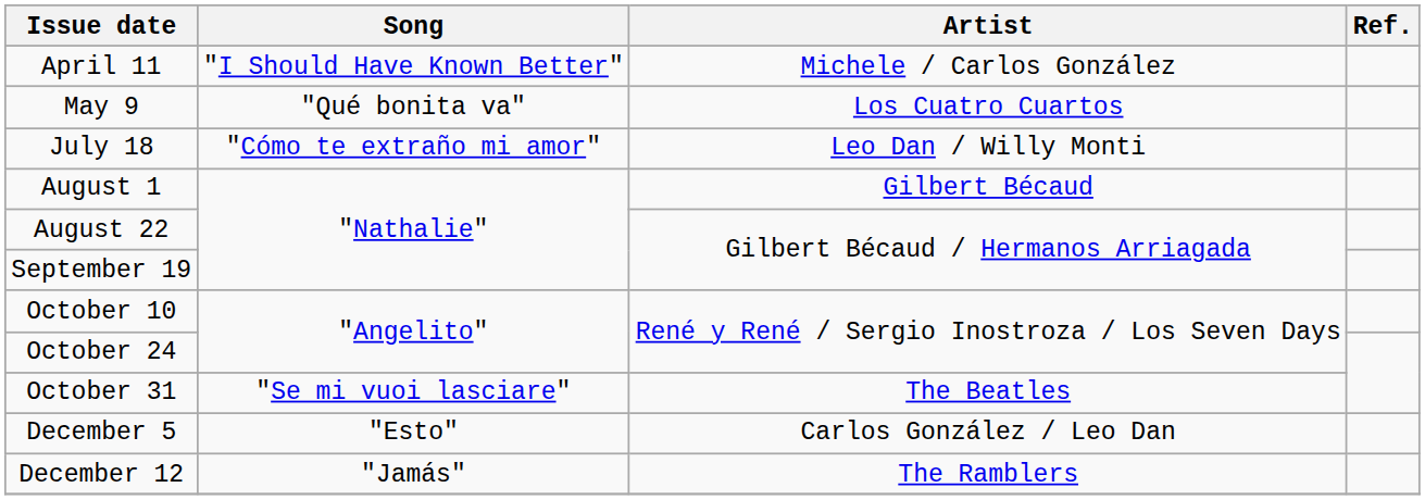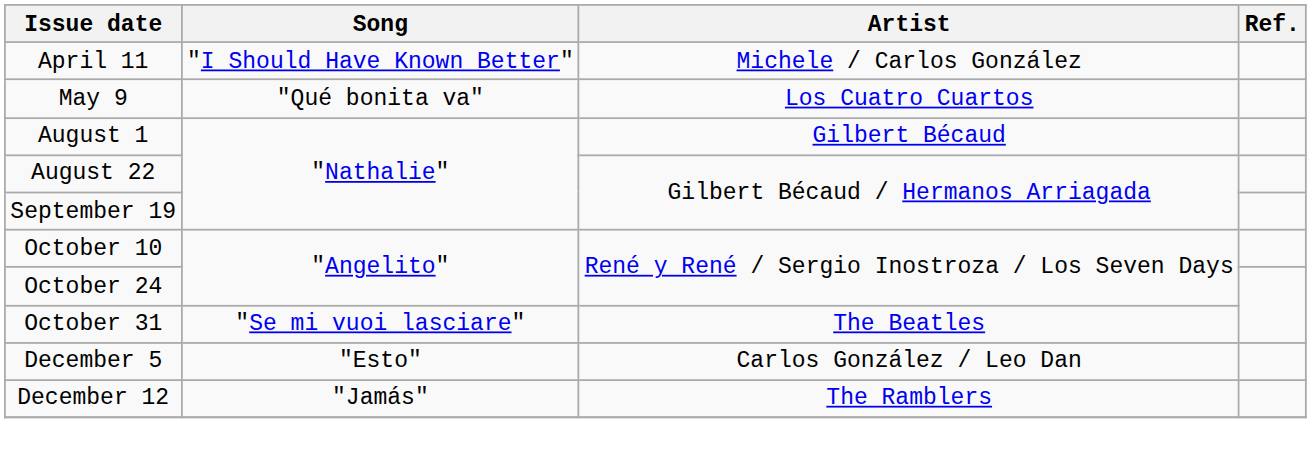 <table class="wikitable">
 <tr>
 <th>Issue date</th>
 <th>Song</th>
 <th>Artist</th>
 <th>Ref.</th>
 </tr>
 <tr>
 <td align="center">April 11</td>
 <td align="center">"<a href='#'>I Should Have Known Better</a>"</td>
 <td align="center"><a href='#'>Michele</a> / Carlos González</td>
 <td align="center"></td>
 </tr>
 <tr>
 <td align="center">May 9</td>
 <td align="center">"Qué bonita va"</td>
 <td align="center"><a href='#'>Los Cuatro Cuartos</a></td>
-<td align="center"></td>
-</tr>
-<tr>
-<td align="center">July 18</td>
-<td align="center">"<a href='#'>Cómo te extraño mi amor</a>"</td>
-<td align="center"><a href='#'>Leo Dan</a> / Willy Monti</td>
 <td align="center"></td>
 </tr>
 <tr>
 <td align="center">August 1</td>
 <td align="center" rowspan=3>"<a href='#'>Nathalie</a>"</td>
 <td align="center"><a href='#'>Gilbert Bécaud</a></td>
 <td align="center"></td>
 </tr>
 <tr>
 <td align="center">August 22</td>
 <td align="center" rowspan=2>Gilbert Bécaud / <a href='#'>Hermanos Arriagada</a></td>
 <td align="center"></td>
 </tr>
 <tr>
 <td align="center">September 19</td>
 <td align="center"></td>
 </tr>
 <tr>
 <td align="center">October 10</td>
 <td align="center" rowspan=2>"<a href='#'>Angelito</a>"</td>
 <td align="center" rowspan=2><a href='#'>René y René</a> / Sergio Inostroza / Los Seven Days</td>
 <td align="center"></td>
 </tr>
 <tr>
 <td align="center">October 24</td>
 <td align="center" rowspan=2></td>
 </tr>
 <tr>
 <td align="center">October 31</td>
 <td align="center">"<a href='#'>Se mi vuoi lasciare</a>"</td>
 <td align="center"><a href='#'>The Beatles</a></td>
 </tr>
 <tr>
 <td align="center">December 5</td>
 <td align="center">"Esto"</td>
 <td align="center">Carlos González / Leo Dan</td>
 <td align="center"></td>
 </tr>
 <tr>
 <td align="center">December 12</td>
 <td align="center">"Jamás"</td>
 <td align="center"><a href='#'>The Ramblers</a></td>
 <td align="center"></td>
 </tr>
 <tr>
 </tr>
 </table>
